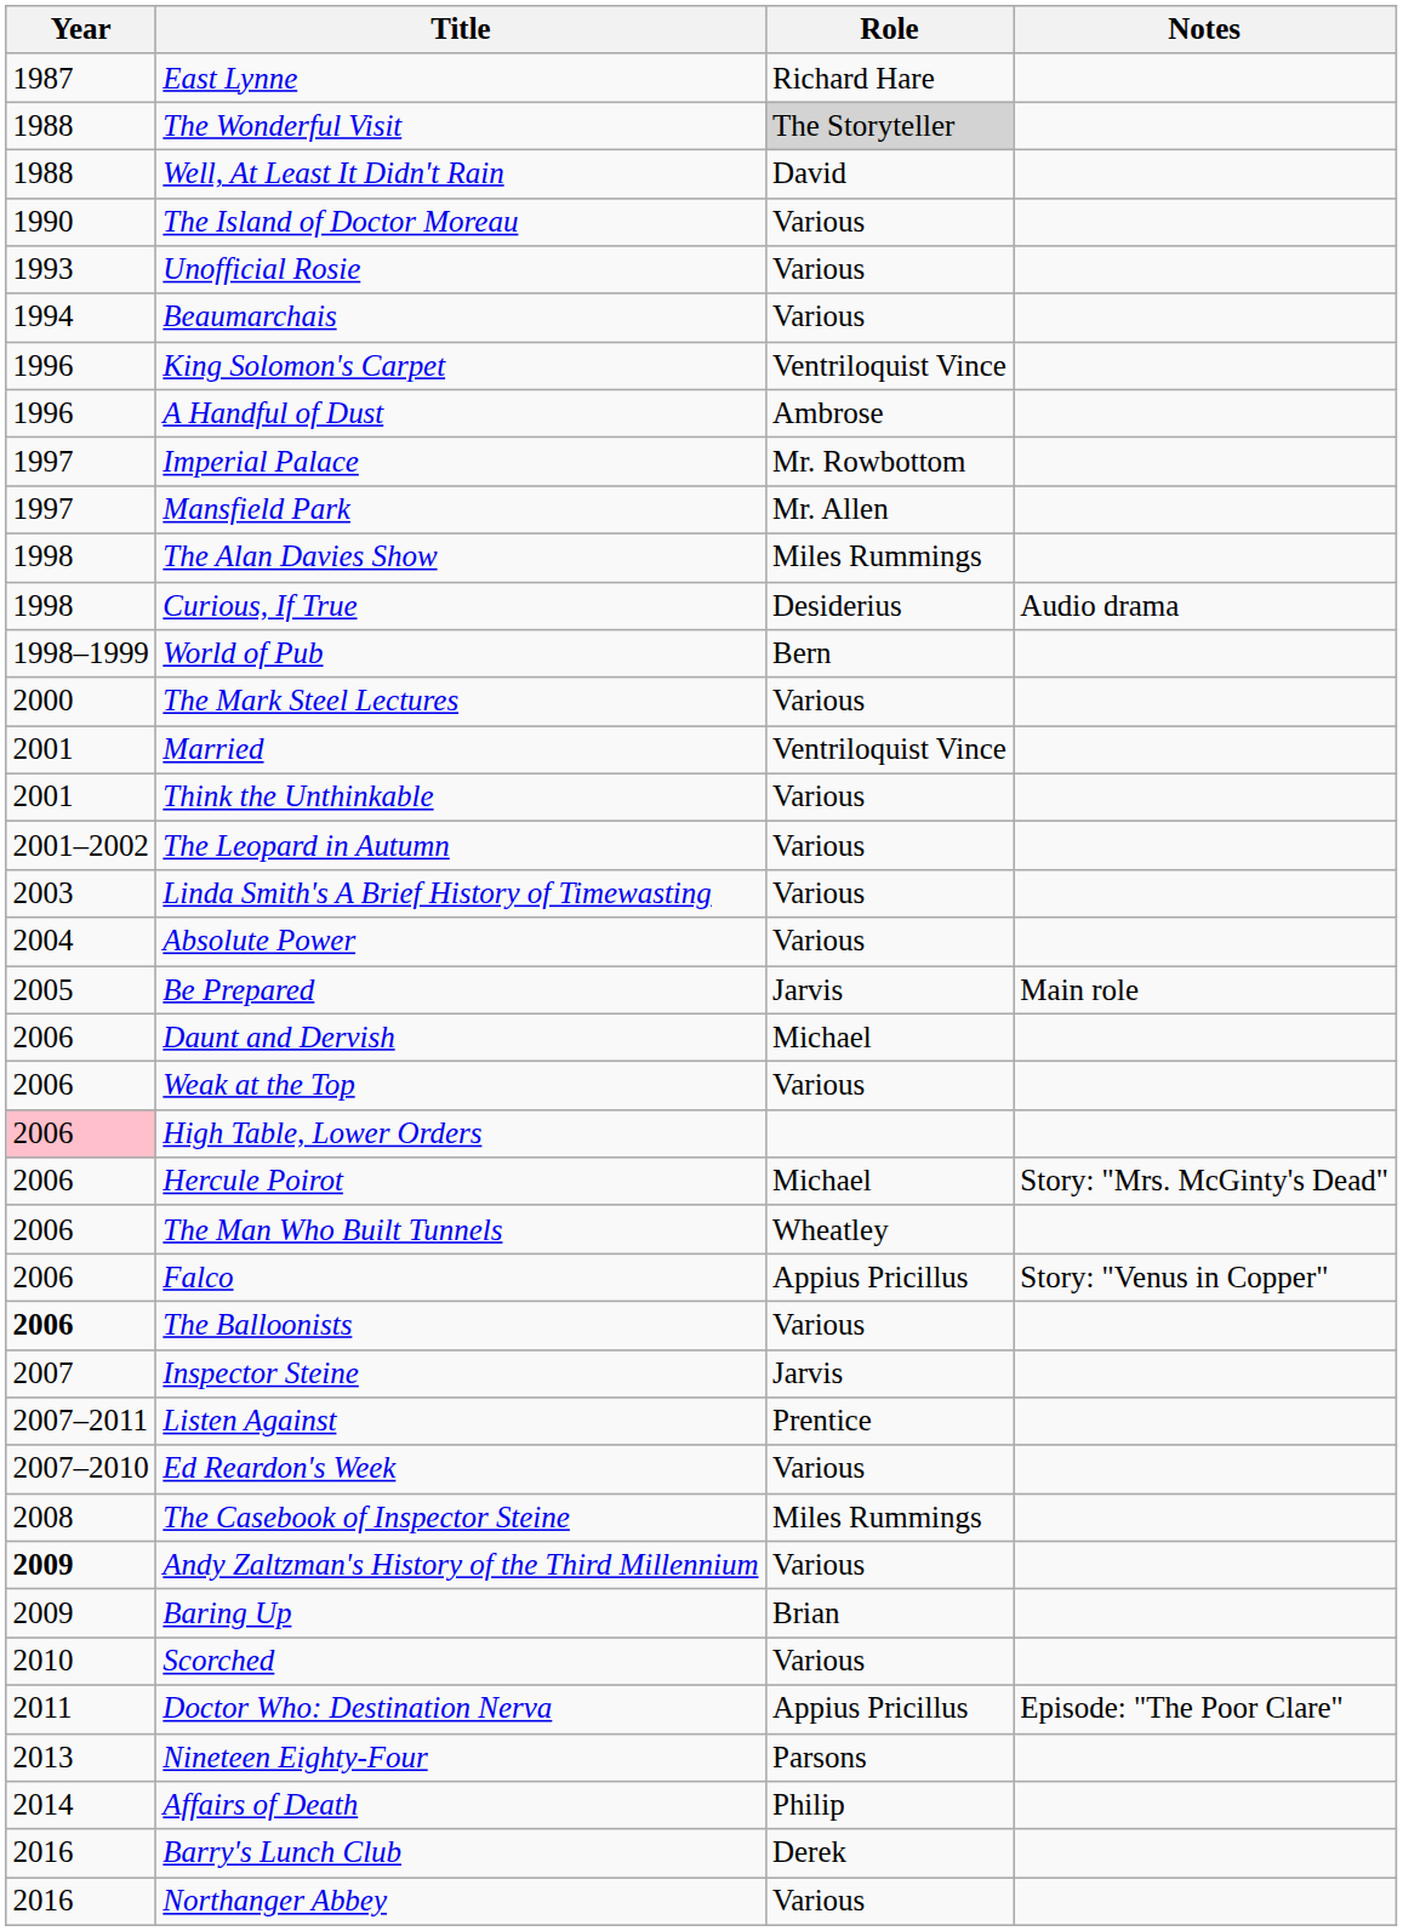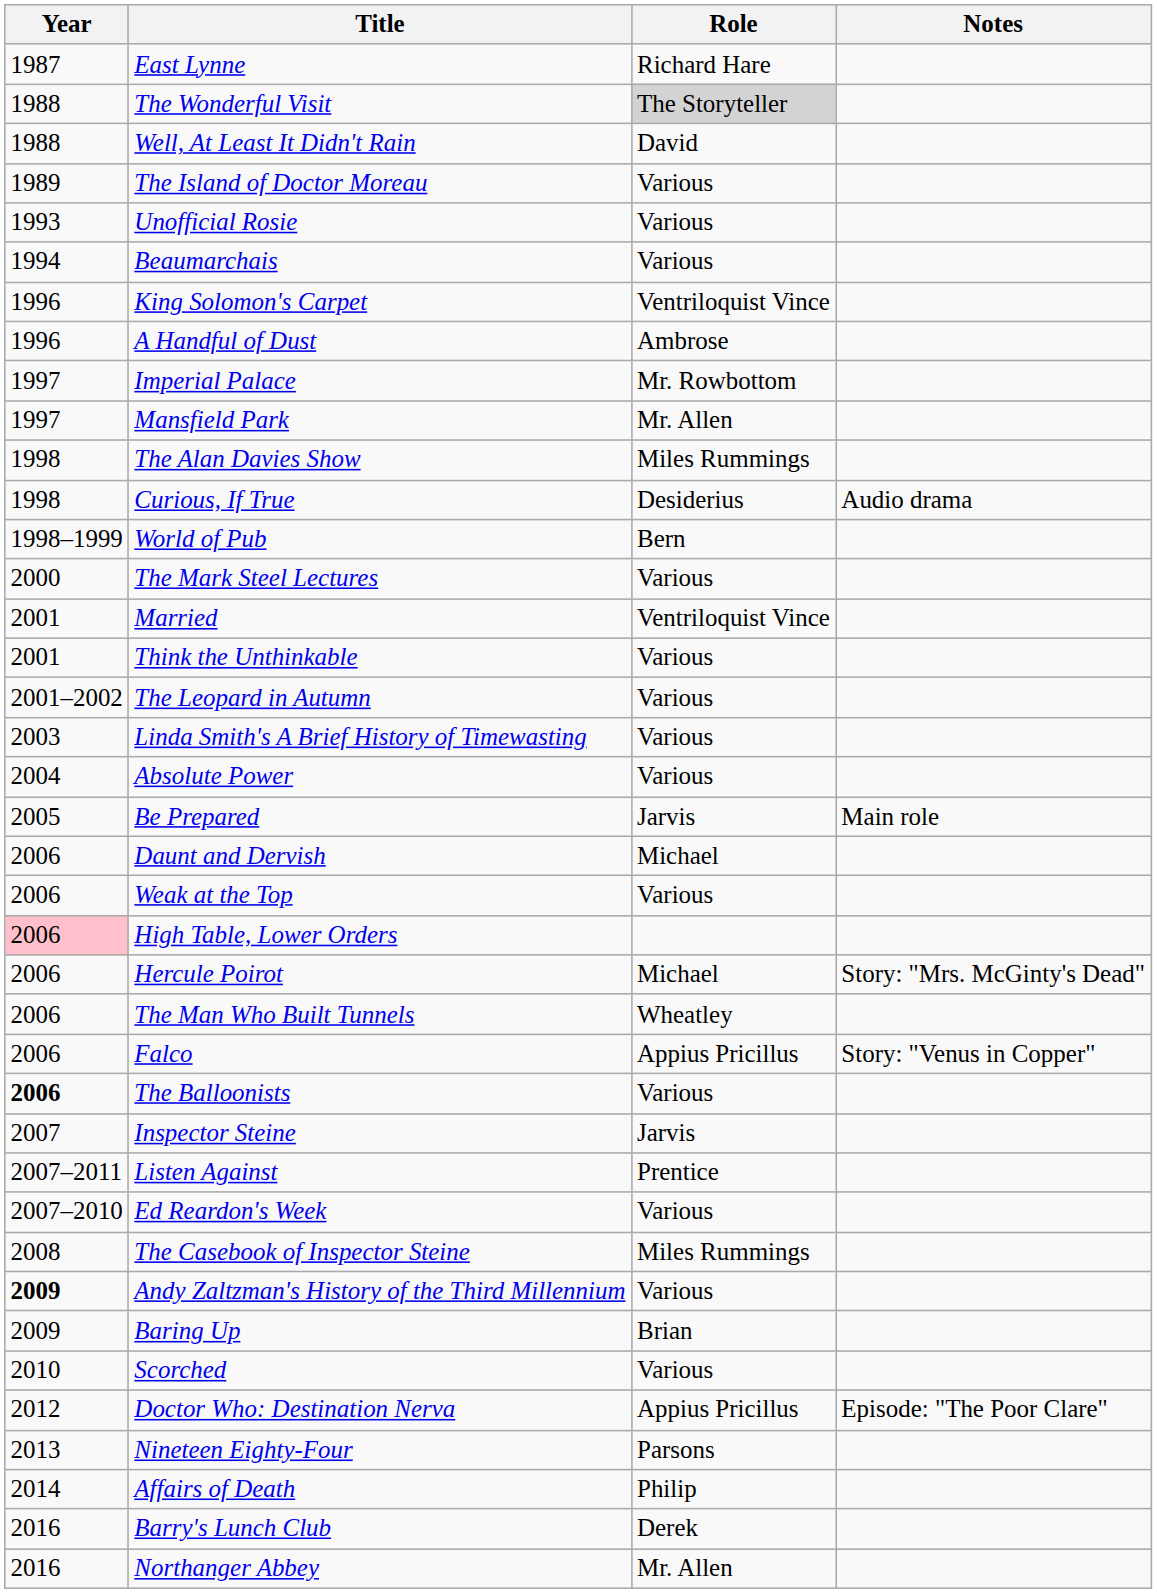 <table class="wikitable sortable">
 <tr>
 <th>Year</th>
 <th>Title</th>
 <th>Role</th>
 <th class="unsortable">Notes</th>
 </tr>
 <tr>
 <td>1987</td>
 <td><em><a href='#'>East Lynne</a></em></td>
 <td>Richard Hare</td>
 <td></td>
 </tr>
 <tr>
 <td>1988</td>
 <td><em><a href='#'>The Wonderful Visit</a></em></td>
 <td style="background: lightgrey;">The Storyteller</td>
 <td></td>
 </tr>
 <tr>
 <td>1988</td>
 <td><em><a href='#'>Well, At Least It Didn't Rain</a></em></td>
 <td>David</td>
 <td></td>
 </tr>
 <tr>
-<td>1990</td>
+<td>1989</td>
 <td><em><a href='#'>The Island of Doctor Moreau</a></em></td>
 <td>Various</td>
 <td></td>
 </tr>
 <tr>
 <td>1993</td>
 <td><em><a href='#'>Unofficial Rosie</a></em></td>
 <td>Various</td>
 <td></td>
 </tr>
 <tr>
 <td>1994</td>
 <td><em><a href='#'>Beaumarchais</a></em></td>
 <td>Various</td>
 <td></td>
 </tr>
 <tr>
 <td>1996</td>
 <td><em><a href='#'>King Solomon's Carpet</a></em></td>
 <td>Ventriloquist Vince</td>
 <td></td>
 </tr>
 <tr>
 <td>1996</td>
 <td><em><a href='#'>A Handful of Dust</a></em></td>
 <td>Ambrose</td>
 <td></td>
 </tr>
 <tr>
 <td>1997</td>
 <td><em><a href='#'>Imperial Palace</a></em></td>
 <td>Mr. Rowbottom</td>
 <td></td>
 </tr>
 <tr>
 <td>1997</td>
 <td><em><a href='#'>Mansfield Park</a></em></td>
 <td>Mr. Allen</td>
 <td></td>
 </tr>
 <tr>
 <td>1998</td>
 <td><em><a href='#'>The Alan Davies Show</a></em></td>
 <td>Miles Rummings</td>
 <td></td>
 </tr>
 <tr>
 <td>1998</td>
 <td><em><a href='#'>Curious, If True</a></em></td>
 <td>Desiderius</td>
 <td>Audio drama</td>
 </tr>
 <tr>
 <td>1998–1999</td>
 <td><em><a href='#'>World of Pub</a></em></td>
 <td>Bern</td>
 <td></td>
 </tr>
 <tr>
 <td>2000</td>
 <td><em><a href='#'>The Mark Steel Lectures</a></em></td>
 <td>Various</td>
 <td></td>
 </tr>
 <tr>
 <td>2001</td>
 <td><em><a href='#'>Married</a></em></td>
 <td>Ventriloquist Vince</td>
 <td></td>
 </tr>
 <tr>
 <td>2001</td>
 <td><em><a href='#'>Think the Unthinkable</a></em></td>
 <td>Various</td>
 <td></td>
 </tr>
 <tr>
 <td>2001–2002</td>
 <td><em><a href='#'>The Leopard in Autumn</a></em></td>
 <td>Various</td>
 <td></td>
 </tr>
 <tr>
 <td>2003</td>
 <td><em><a href='#'>Linda Smith's A Brief History of Timewasting</a></em></td>
 <td>Various</td>
 <td></td>
 </tr>
 <tr>
 <td>2004</td>
 <td><em><a href='#'>Absolute Power</a></em></td>
 <td>Various</td>
 <td></td>
 </tr>
 <tr>
 <td>2005</td>
 <td><em><a href='#'>Be Prepared</a></em></td>
 <td>Jarvis</td>
 <td>Main role</td>
 </tr>
 <tr>
 <td>2006</td>
 <td><em><a href='#'>Daunt and Dervish</a></em></td>
 <td>Michael</td>
 <td></td>
 </tr>
 <tr>
 <td>2006</td>
 <td><em><a href='#'>Weak at the Top</a></em></td>
 <td>Various</td>
 <td></td>
 </tr>
 <tr>
 <td style="background: pink;">2006</td>
 <td><em><a href='#'>High Table, Lower Orders</a></em></td>
 <td></td>
 <td></td>
 </tr>
 <tr>
 <td>2006</td>
 <td><em><a href='#'>Hercule Poirot</a></em></td>
 <td>Michael</td>
 <td>Story: "Mrs. McGinty's Dead"</td>
 </tr>
 <tr>
 <td>2006</td>
 <td><em><a href='#'>The Man Who Built Tunnels</a></em></td>
 <td>Wheatley</td>
 <td></td>
 </tr>
 <tr>
 <td>2006</td>
 <td><em><a href='#'>Falco</a></em></td>
 <td>Appius Pricillus</td>
 <td>Story: "Venus in Copper"</td>
 </tr>
 <tr>
 <td><strong>2006</strong></td>
 <td><em><a href='#'>The Balloonists</a></em></td>
 <td>Various</td>
 <td></td>
 </tr>
 <tr>
 <td>2007</td>
 <td><em><a href='#'>Inspector Steine</a></em></td>
 <td>Jarvis</td>
 <td></td>
 </tr>
 <tr>
 <td>2007–2011</td>
 <td><em><a href='#'>Listen Against</a></em></td>
 <td>Prentice</td>
 <td></td>
 </tr>
 <tr>
 <td>2007–2010</td>
 <td><em><a href='#'>Ed Reardon's Week</a></em></td>
 <td>Various</td>
 <td></td>
 </tr>
 <tr>
 <td>2008</td>
 <td><em><a href='#'>The Casebook of Inspector Steine</a></em></td>
 <td>Miles Rummings</td>
 <td></td>
 </tr>
 <tr>
 <td><strong>2009</strong></td>
 <td><em><a href='#'>Andy Zaltzman's History of the Third Millennium</a></em></td>
 <td>Various</td>
 <td></td>
 </tr>
 <tr>
 <td>2009</td>
 <td><em><a href='#'>Baring Up</a></em></td>
 <td>Brian</td>
 <td></td>
 </tr>
 <tr>
 <td>2010</td>
 <td><em><a href='#'>Scorched</a></em></td>
 <td>Various</td>
 <td></td>
 </tr>
 <tr>
-<td>2011</td>
+<td>2012</td>
 <td><em><a href='#'>Doctor Who: Destination Nerva</a></em></td>
 <td>Appius Pricillus</td>
 <td>Episode: "The Poor Clare"</td>
 </tr>
 <tr>
 <td>2013</td>
 <td><em><a href='#'>Nineteen Eighty-Four</a></em></td>
 <td>Parsons</td>
 <td></td>
 </tr>
 <tr>
 <td>2014</td>
 <td><em><a href='#'>Affairs of Death</a></em></td>
 <td>Philip</td>
 <td></td>
 </tr>
 <tr>
 <td>2016</td>
 <td><em><a href='#'>Barry's Lunch Club</a></em></td>
 <td>Derek</td>
 <td></td>
 </tr>
 <tr>
 <td>2016</td>
 <td><em><a href='#'>Northanger Abbey</a></em></td>
-<td>Various</td>
+<td>Mr. Allen</td>
 <td></td>
 </tr>
 </table>
